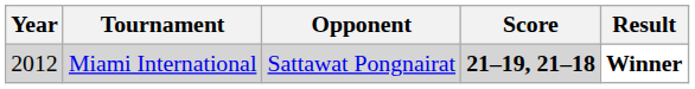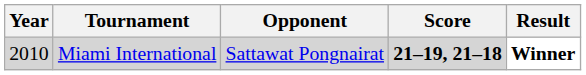 <table class="sortable wikitable" style="font-size: 95%;">
 <tr>
 <th>Year</th>
 <th>Tournament</th>
 <th>Opponent</th>
 <th>Score</th>
 <th>Result</th>
 </tr>
 <tr style="background:#D5D5D5">
-<td align="center">2012</td>
+<td align="center">2010</td>
 <td align="left"><a href='#'>Miami International</a></td>
 <td align="left"> <a href='#'>Sattawat Pongnairat</a></td>
 <td align="left"><strong>21–19, 21–18</strong></td>
 <td style="text-align:left; background:white"> <strong>Winner</strong></td>
 </tr>
 </table>
